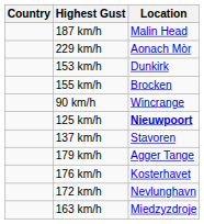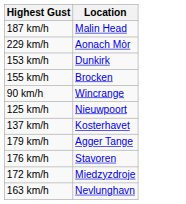 <table class="wikitable sortable">
 <tr>
-<th>Country</th>
 <th>Highest Gust</th>
 <th>Location</th>
 </tr>
 <tr>
-<td></td>
 <td>187 km/h</td>
 <td><a href='#'>Malin Head</a></td>
 </tr>
 <tr>
-<td></td>
 <td>229 km/h</td>
 <td><a href='#'>Aonach Mòr</a></td>
 </tr>
 <tr>
-<td></td>
 <td>153 km/h</td>
 <td><a href='#'>Dunkirk</a></td>
 </tr>
 <tr>
-<td></td>
 <td>155 km/h</td>
 <td><a href='#'>Brocken</a></td>
 </tr>
 <tr>
-<td></td>
 <td>90 km/h</td>
 <td><a href='#'>Wincrange</a></td>
 </tr>
 <tr>
-<td></td>
 <td>125 km/h</td>
-<td><strong><a href='#'>Nieuwpoort</a></strong></td>
+<td><a href='#'>Nieuwpoort</a></td>
 </tr>
 <tr>
-<td></td>
 <td>137 km/h</td>
-<td><a href='#'>Stavoren</a></td>
+<td><a href='#'>Kosterhavet</a></td>
 </tr>
 <tr>
-<td></td>
 <td>179 km/h</td>
 <td><a href='#'>Agger Tange</a></td>
 </tr>
 <tr>
-<td></td>
 <td>176 km/h</td>
-<td><a href='#'>Kosterhavet</a></td>
+<td><a href='#'>Stavoren</a></td>
 </tr>
 <tr>
-<td></td>
 <td>172 km/h</td>
+<td><a href='#'>Miedzyzdroje</a></td>
+</tr>
+<tr>
+<td>163 km/h</td>
 <td><a href='#'>Nevlunghavn</a></td>
 </tr>
-<tr>
-<td></td>
-<td>163 km/h</td>
-<td><a href='#'>Miedzyzdroje</a></td>
-</tr>
 </table>
